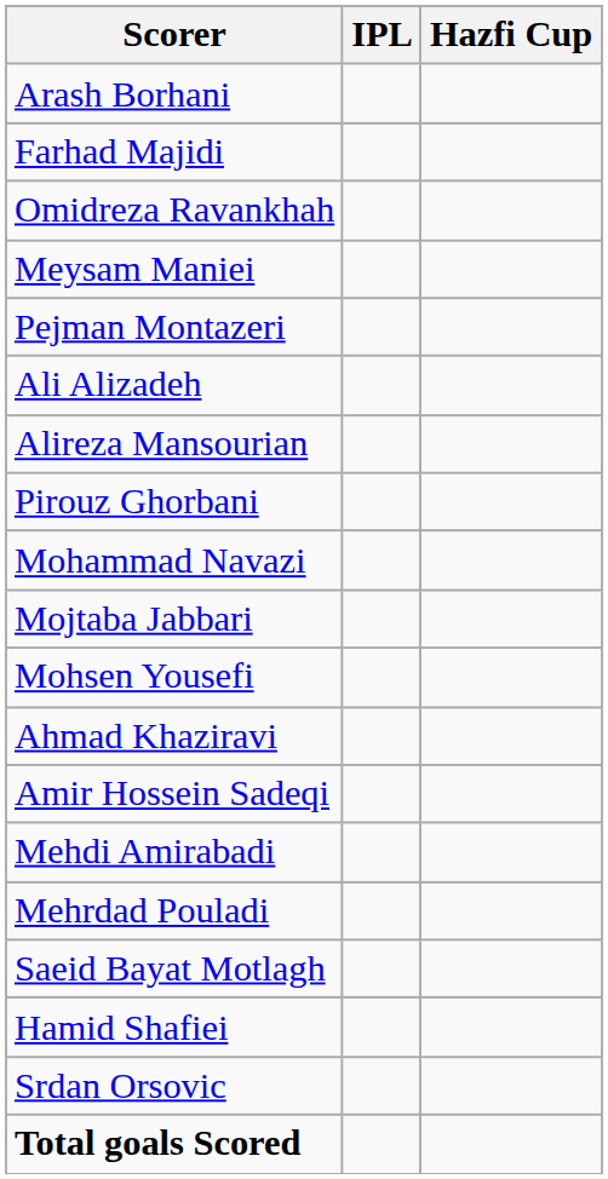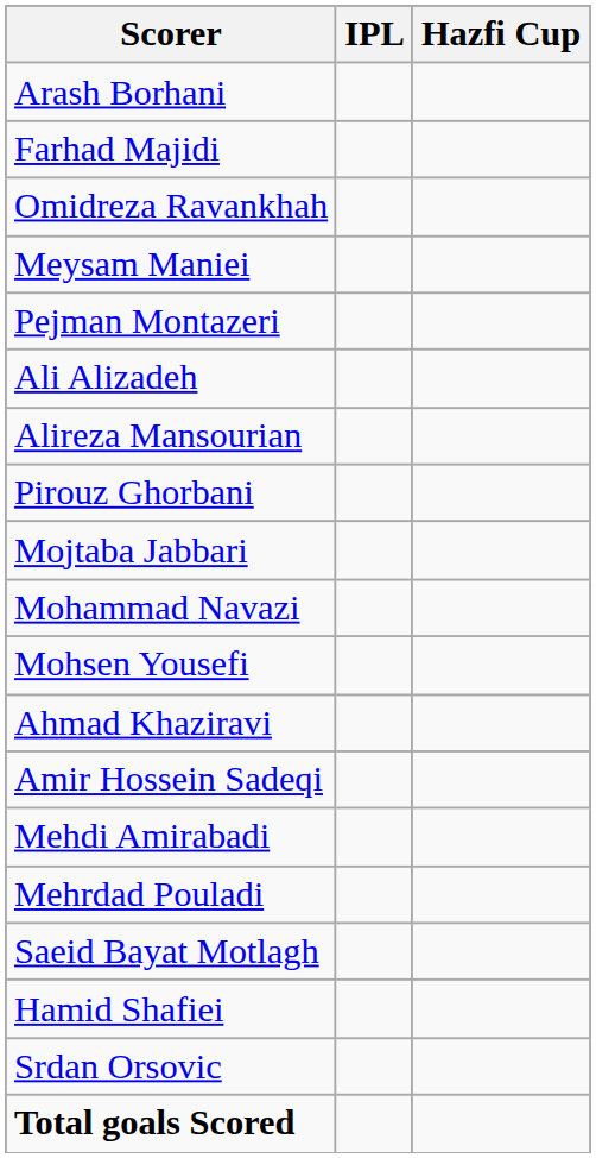 <table class="wikitable">
 <tr>
 <th>Scorer</th>
 <th>IPL</th>
 <th>Hazfi Cup</th>
 </tr>
 <tr>
 <td> <a href='#'>Arash Borhani</a></td>
 <td></td>
 <td></td>
 </tr>
 <tr>
 <td> <a href='#'>Farhad Majidi</a></td>
 <td></td>
 <td></td>
 </tr>
 <tr>
 <td> <a href='#'>Omidreza Ravankhah</a></td>
 <td></td>
 <td></td>
 </tr>
 <tr>
 <td> <a href='#'>Meysam Maniei</a></td>
 <td></td>
 <td></td>
 </tr>
 <tr>
 <td> <a href='#'>Pejman Montazeri</a></td>
 <td></td>
 <td></td>
 </tr>
 <tr>
 <td> <a href='#'>Ali Alizadeh</a></td>
 <td></td>
 <td></td>
 </tr>
 <tr>
 <td> <a href='#'>Alireza Mansourian</a></td>
 <td></td>
 <td></td>
 </tr>
 <tr>
 <td> <a href='#'>Pirouz Ghorbani</a></td>
 <td></td>
 <td></td>
 </tr>
 <tr>
-<td> <a href='#'>Mohammad Navazi</a></td>
+<td> <a href='#'>Mojtaba Jabbari</a></td>
 <td></td>
 <td></td>
 </tr>
 <tr>
-<td> <a href='#'>Mojtaba Jabbari</a></td>
+<td> <a href='#'>Mohammad Navazi</a></td>
 <td></td>
 <td></td>
 </tr>
 <tr>
 <td> <a href='#'>Mohsen Yousefi</a></td>
 <td></td>
 <td></td>
 </tr>
 <tr>
 <td> <a href='#'>Ahmad Khaziravi</a></td>
 <td></td>
 <td></td>
 </tr>
 <tr>
 <td> <a href='#'>Amir Hossein Sadeqi</a></td>
 <td></td>
 <td></td>
 </tr>
 <tr>
 <td> <a href='#'>Mehdi Amirabadi</a></td>
 <td></td>
 <td></td>
 </tr>
 <tr>
 <td> <a href='#'>Mehrdad Pouladi</a></td>
 <td></td>
 <td></td>
 </tr>
 <tr>
 <td> <a href='#'>Saeid Bayat Motlagh</a></td>
 <td></td>
 <td></td>
 </tr>
 <tr>
 <td> <a href='#'>Hamid Shafiei</a></td>
 <td></td>
 <td></td>
 </tr>
 <tr>
 <td> <a href='#'>Srdan Orsovic</a></td>
 <td></td>
 <td></td>
 </tr>
 <tr>
 <td><strong>Total goals Scored</strong></td>
 <td></td>
 <td></td>
 </tr>
 <tr>
 </tr>
 </table>
